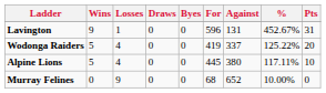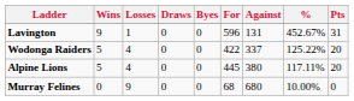 <table style="font-size: 90%; text-align: left;" class="wikitable">
 <tr>
 <th style="color:crimson">Ladder</th>
 <th style="color:crimson">Wins</th>
 <th style="color:crimson">Losses</th>
 <th style="color:crimson">Draws</th>
 <th style="color:crimson">Byes</th>
 <th style="color:crimson">For</th>
 <th style="color:crimson">Against</th>
 <th style="color:crimson">%</th>
 <th style="color:crimson">Pts</th>
 </tr>
 <tr>
 </tr>
 <tr>
 </tr>
 <tr>
 <td><strong>Lavington</strong></td>
 <td>9</td>
 <td>1</td>
 <td>0</td>
 <td>0</td>
 <td>596</td>
 <td>131</td>
 <td>452.67%</td>
 <td>31</td>
 </tr>
 <tr>
 <td><strong>Wodonga Raiders</strong></td>
 <td>5</td>
 <td>4</td>
 <td>0</td>
 <td>0</td>
-<td>419</td>
+<td>422</td>
 <td>337</td>
 <td>125.22%</td>
 <td>20</td>
 </tr>
 <tr>
 <td><strong>Alpine Lions</strong></td>
 <td>5</td>
 <td>4</td>
 <td>0</td>
 <td>0</td>
 <td>445</td>
 <td>380</td>
 <td>117.11%</td>
-<td>10</td>
+<td>20</td>
 </tr>
 <tr>
 <td><strong>Murray Felines</strong></td>
 <td>0</td>
 <td>9</td>
 <td>0</td>
 <td>0</td>
 <td>68</td>
-<td>652</td>
+<td>680</td>
 <td>10.00%</td>
 <td>0</td>
 </tr>
 </table>
